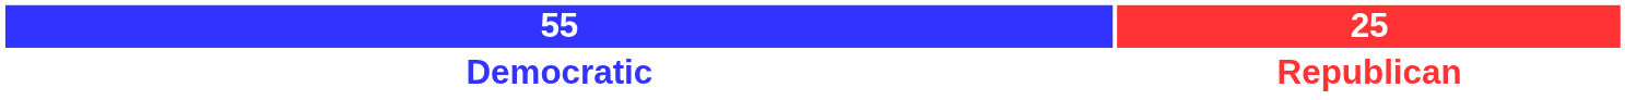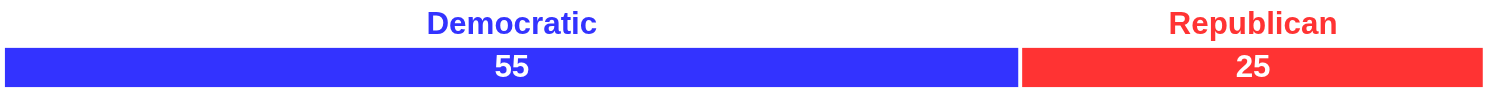 <table style="width:60%;">
 <tr>
 <td scope="row" colspan="2" style="text-align:center"></td>
 </tr>
 <tr>
+<td scope="row" style="text-align:center; color:#3333FF"><strong>Democratic</strong></td>
+<td style="text-align:center; color:#FF3333"><strong>Republican</strong></td>
+</tr>
+<tr>
 <td scope="row" style="background:#3333FF; width:68.75%; text-align:center; color:white"><strong>55</strong></td>
 <td style="background:#FF3333; width:31.25%; text-align:center; color:white"><strong>25</strong></td>
 </tr>
-<tr>
-<td scope="row" style="text-align:center; color:#3333FF"><strong>Democratic</strong></td>
-<td style="text-align:center; color:#FF3333"><strong>Republican</strong></td>
-</tr>
 </table>
